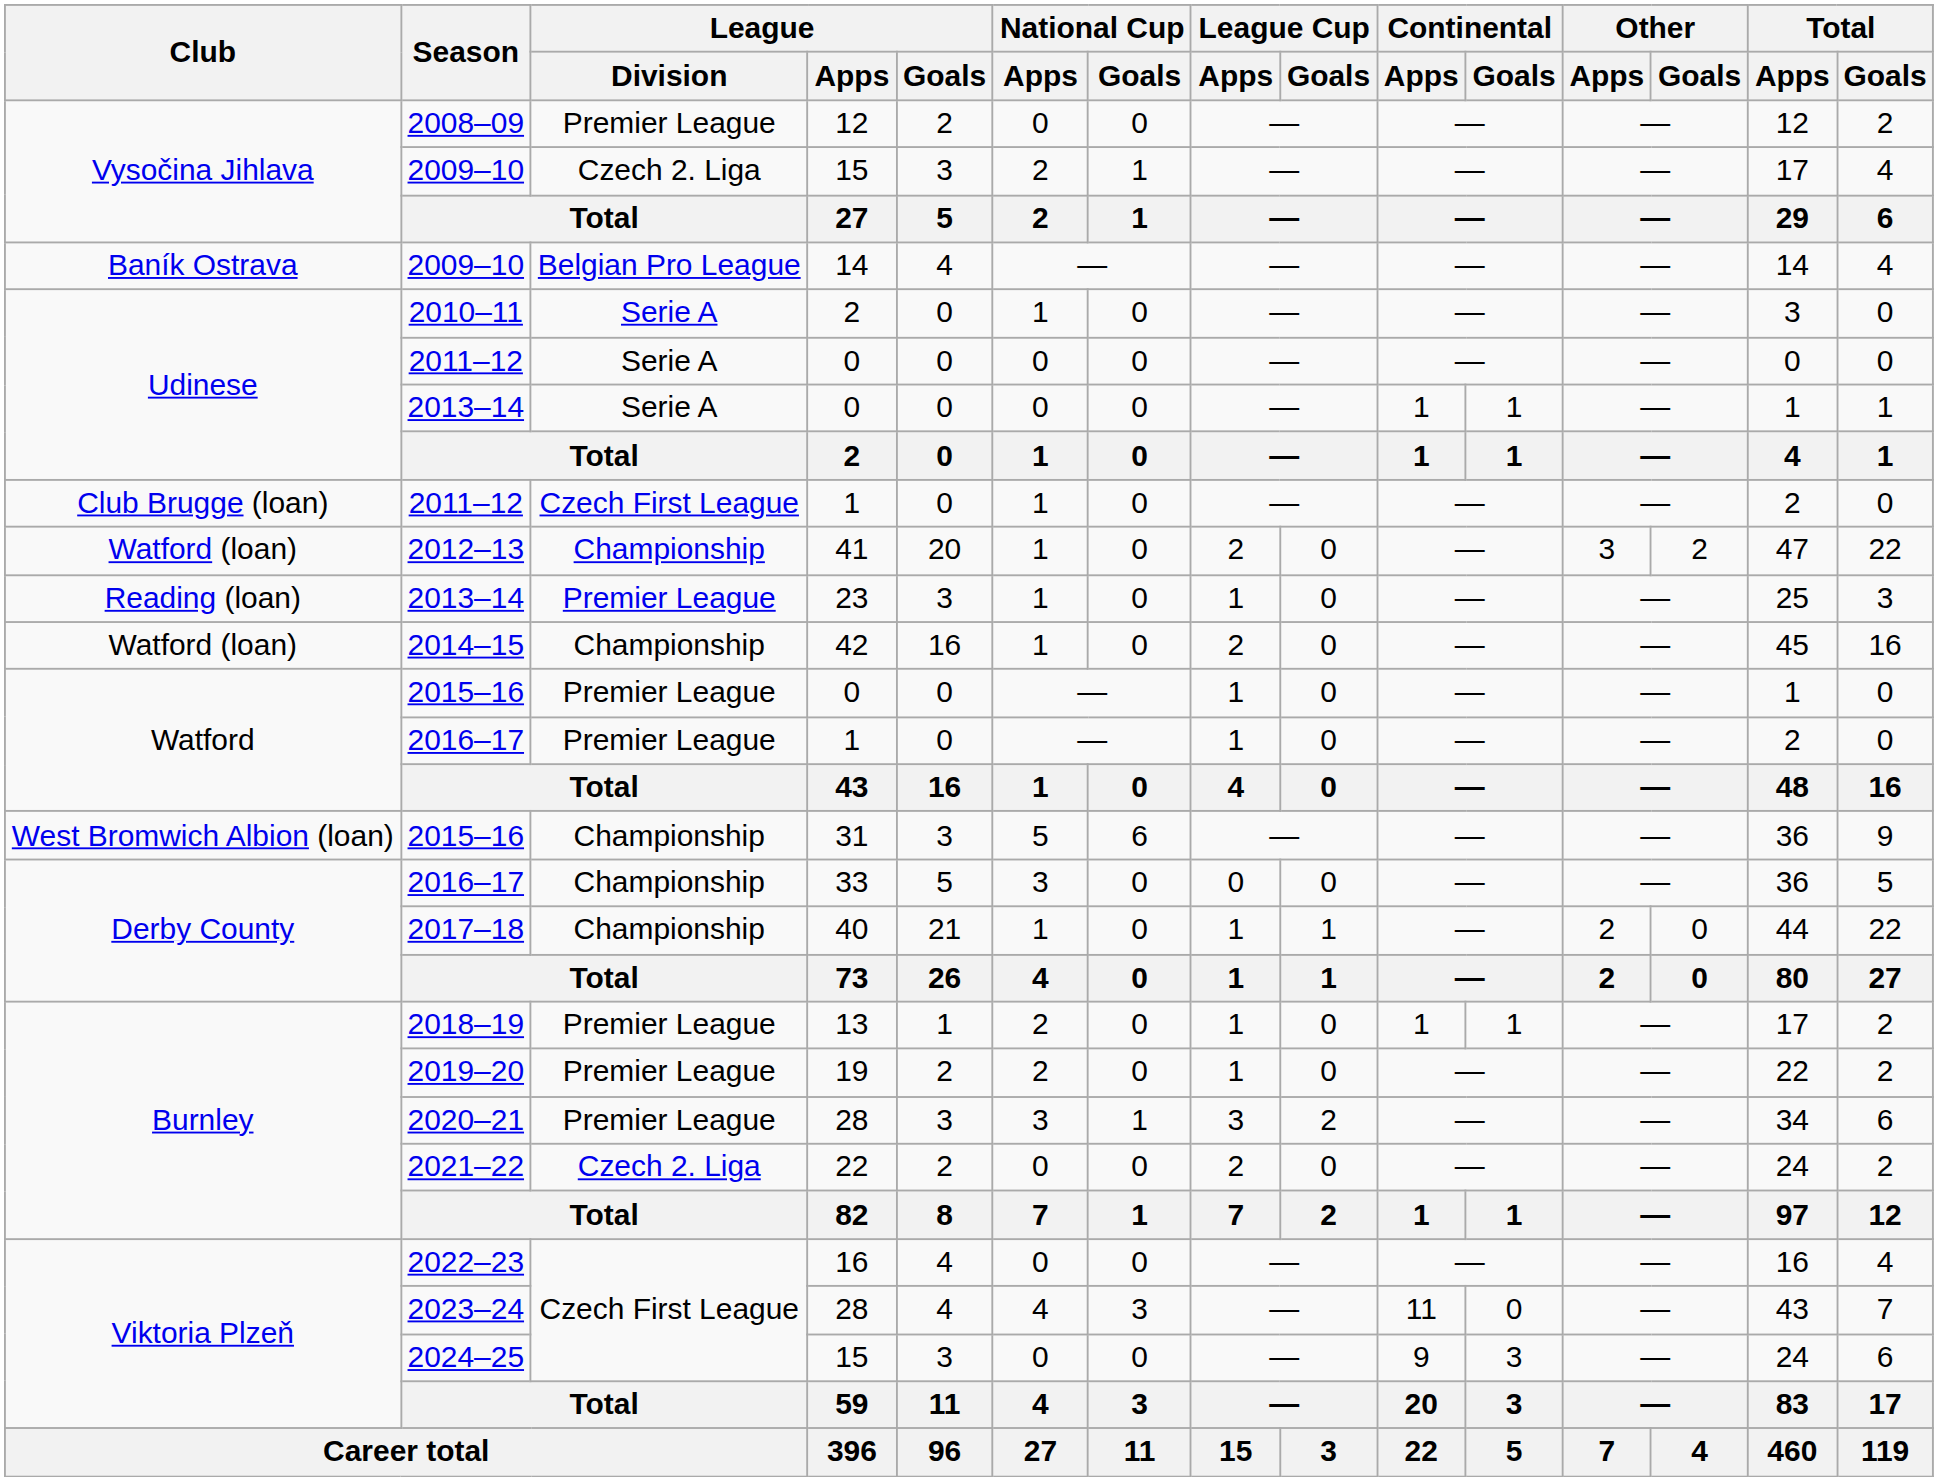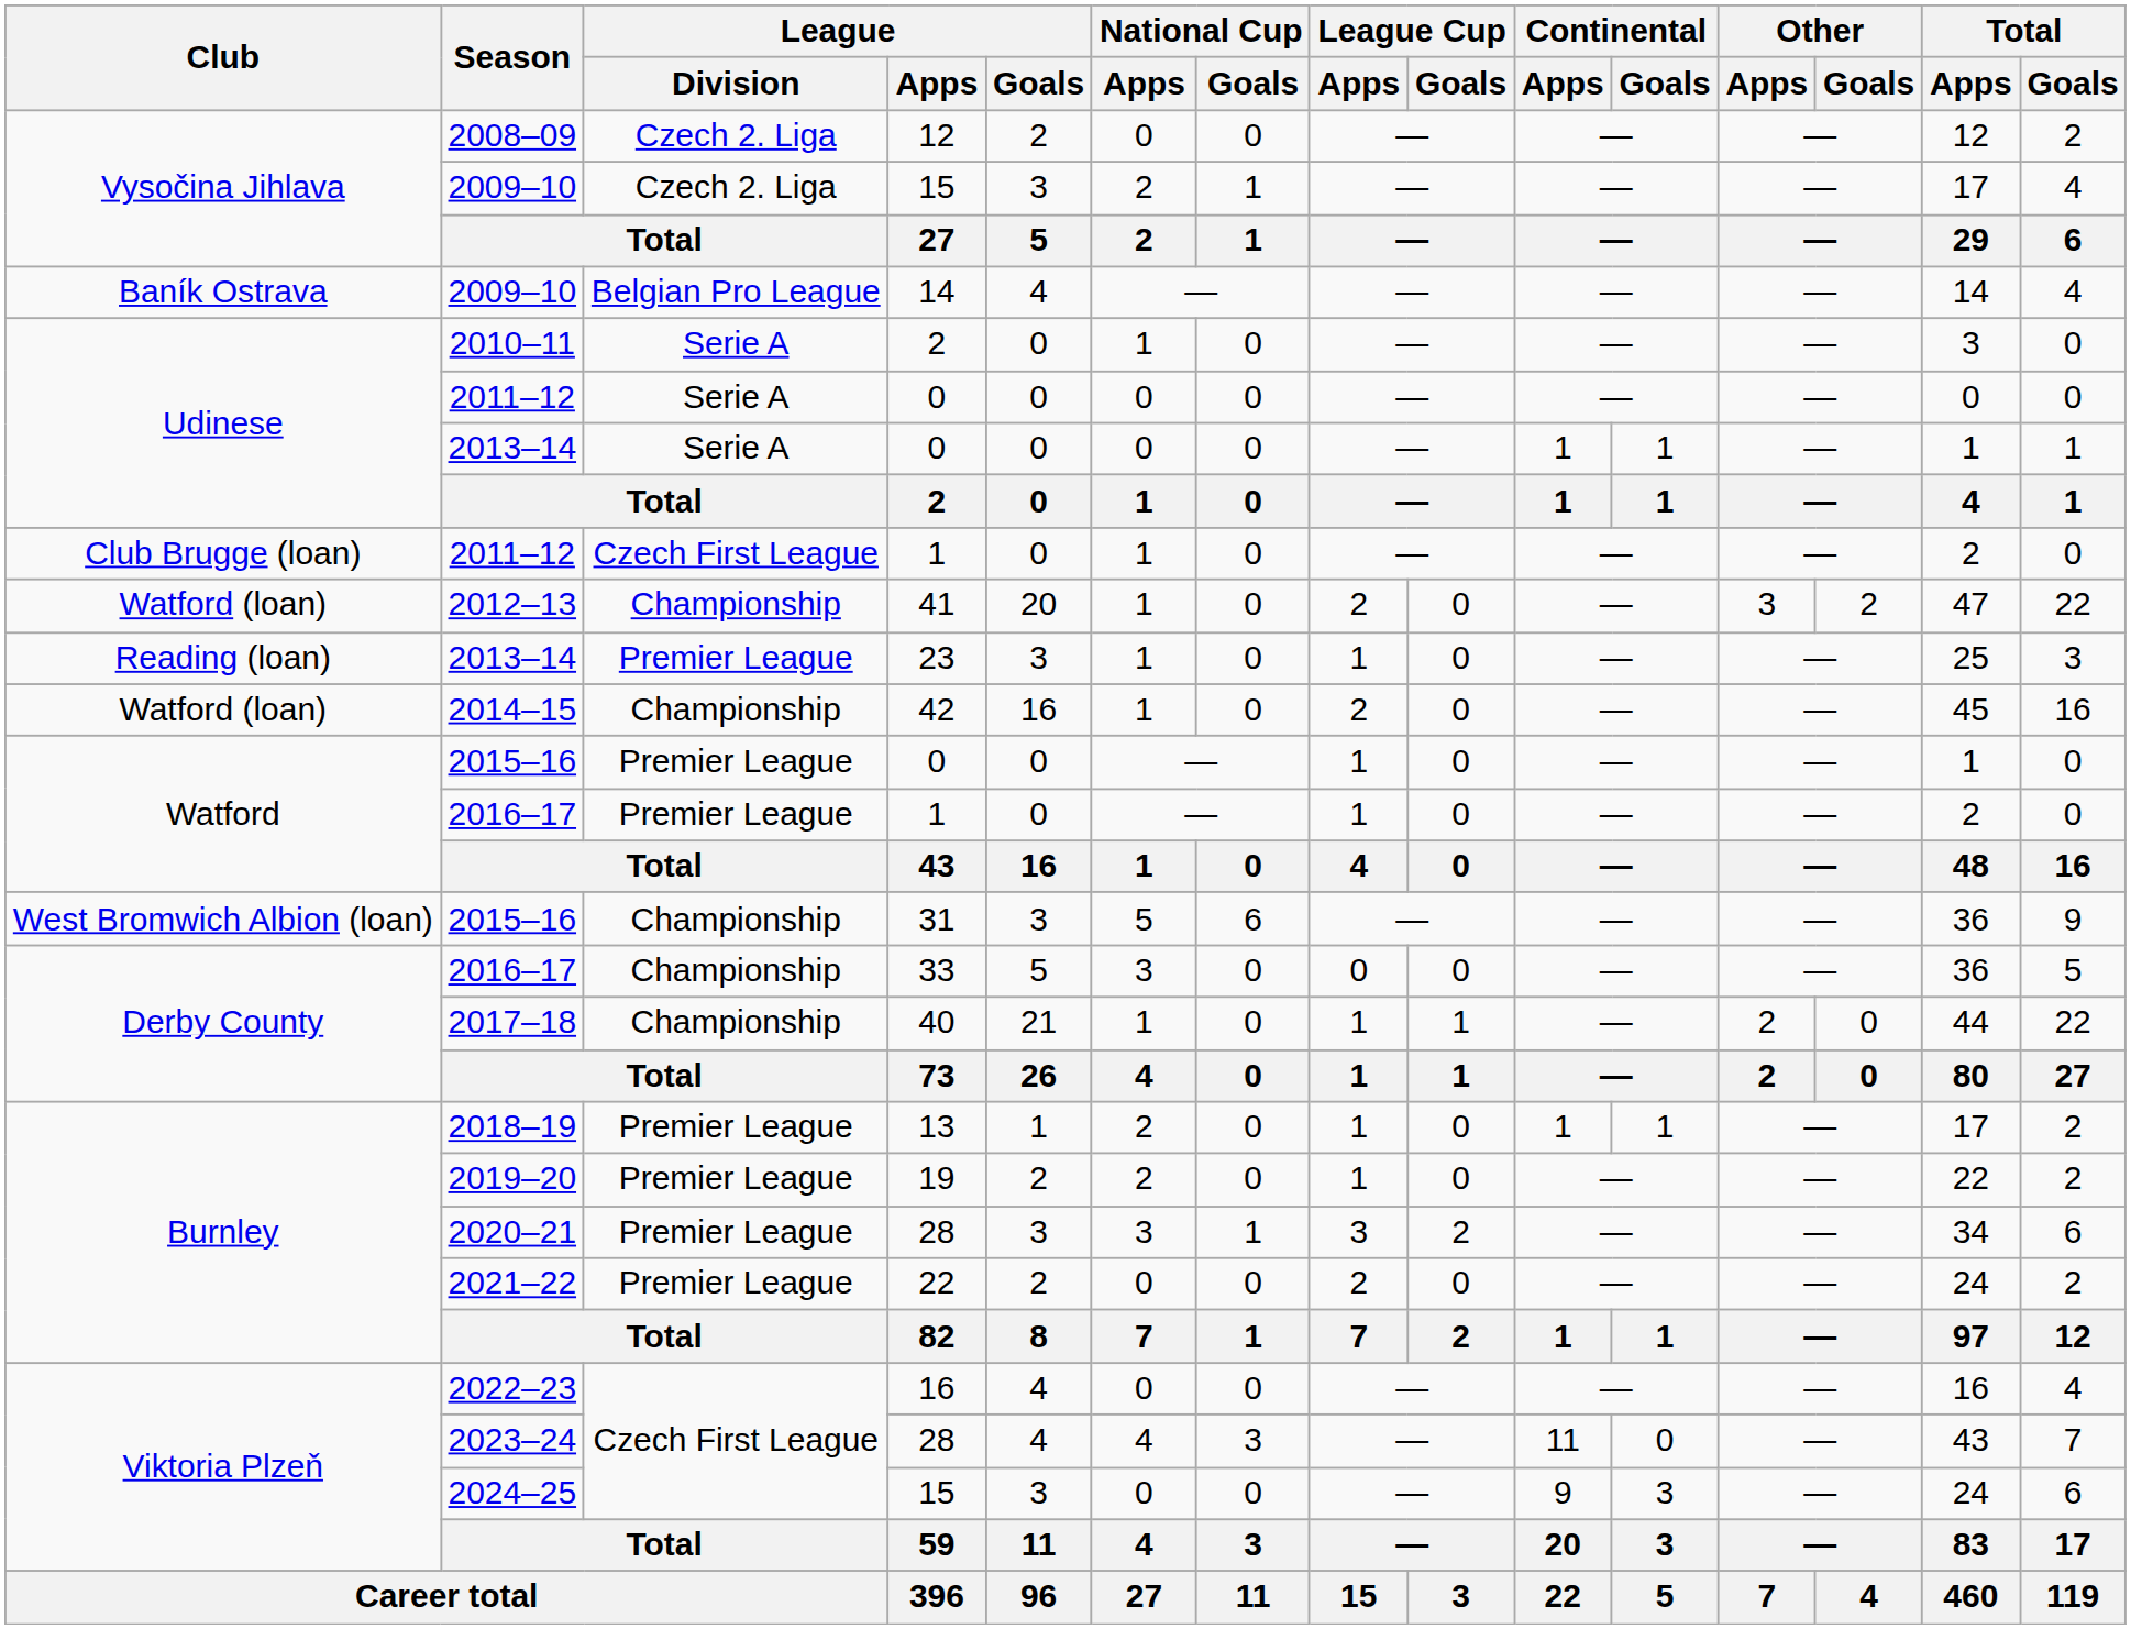 <table class=wikitable style="text-align: center;">
 <tr>
 <th rowspan=2>Club</th>
 <th rowspan=2>Season</th>
 <th colspan=3>League</th>
 <th colspan=2>National Cup</th>
 <th colspan=2>League Cup</th>
 <th colspan="2">Continental</th>
 <th colspan="2">Other</th>
 <th colspan="2">Total</th>
 </tr>
 <tr>
 <th>Division</th>
 <th>Apps</th>
 <th>Goals</th>
 <th>Apps</th>
 <th>Goals</th>
 <th>Apps</th>
 <th>Goals</th>
 <th>Apps</th>
 <th>Goals</th>
 <th>Apps</th>
 <th>Goals</th>
 <th>Apps</th>
 <th>Goals</th>
 </tr>
 <tr>
 <td rowspan="3"><a href='#'>Vysočina Jihlava</a></td>
 <td><a href='#'>2008–09</a></td>
-<td>Premier League</td>
+<td><a href='#'>Czech 2. Liga</a></td>
 <td>12</td>
 <td>2</td>
 <td>0</td>
 <td>0</td>
 <td colspan="2">—</td>
 <td colspan="2">—</td>
 <td colspan="2">—</td>
 <td>12</td>
 <td>2</td>
 </tr>
 <tr>
 <td><a href='#'>2009–10</a></td>
 <td>Czech 2. Liga</td>
 <td>15</td>
 <td>3</td>
 <td>2</td>
 <td>1</td>
 <td colspan="2">—</td>
 <td colspan="2">—</td>
 <td colspan="2">—</td>
 <td>17</td>
 <td>4</td>
 </tr>
 <tr>
 <th colspan="2">Total</th>
 <th>27</th>
 <th>5</th>
 <th>2</th>
 <th>1</th>
 <th colspan="2">—</th>
 <th colspan="2">—</th>
 <th colspan="2">—</th>
 <th>29</th>
 <th>6</th>
 </tr>
 <tr>
 <td rowspan="1"><a href='#'>Baník Ostrava</a></td>
 <td><a href='#'>2009–10</a></td>
 <td><a href='#'>Belgian Pro League</a></td>
 <td>14</td>
 <td>4</td>
 <td colspan="2">—</td>
 <td colspan="2">—</td>
 <td colspan="2">—</td>
 <td colspan="2">—</td>
 <td>14</td>
 <td>4</td>
 </tr>
 <tr>
 <td rowspan="4"><a href='#'>Udinese</a></td>
 <td><a href='#'>2010–11</a></td>
 <td><a href='#'>Serie A</a></td>
 <td>2</td>
 <td>0</td>
 <td>1</td>
 <td>0</td>
 <td colspan="2">—</td>
 <td colspan="2">—</td>
 <td colspan="2">—</td>
 <td>3</td>
 <td>0</td>
 </tr>
 <tr>
 <td><a href='#'>2011–12</a></td>
 <td>Serie A</td>
 <td>0</td>
 <td>0</td>
 <td>0</td>
 <td>0</td>
 <td colspan="2">—</td>
 <td colspan="2">—</td>
 <td colspan="2">—</td>
 <td>0</td>
 <td>0</td>
 </tr>
 <tr>
 <td><a href='#'>2013–14</a></td>
 <td>Serie A</td>
 <td>0</td>
 <td>0</td>
 <td>0</td>
 <td>0</td>
 <td colspan="2">—</td>
 <td>1</td>
 <td>1</td>
 <td colspan="2">—</td>
 <td>1</td>
 <td>1</td>
 </tr>
 <tr>
 <th colspan="2">Total</th>
 <th>2</th>
 <th>0</th>
 <th>1</th>
 <th>0</th>
 <th colspan="2">—</th>
 <th>1</th>
 <th>1</th>
 <th colspan="2">—</th>
 <th>4</th>
 <th>1</th>
 </tr>
 <tr>
 <td rowspan="1"><a href='#'>Club Brugge</a> (loan)</td>
 <td><a href='#'>2011–12</a></td>
 <td><a href='#'>Czech First League</a></td>
 <td>1</td>
 <td>0</td>
 <td>1</td>
 <td>0</td>
 <td colspan="2">—</td>
 <td colspan="2">—</td>
 <td colspan="2">—</td>
 <td>2</td>
 <td>0</td>
 </tr>
 <tr>
 <td><a href='#'>Watford</a> (loan)</td>
 <td><a href='#'>2012–13</a></td>
 <td><a href='#'>Championship</a></td>
 <td>41</td>
 <td>20</td>
 <td>1</td>
 <td>0</td>
 <td>2</td>
 <td>0</td>
 <td colspan="2">—</td>
 <td>3</td>
 <td>2</td>
 <td>47</td>
 <td>22</td>
 </tr>
 <tr>
 <td><a href='#'>Reading</a> (loan)</td>
 <td><a href='#'>2013–14</a></td>
 <td><a href='#'>Premier League</a></td>
 <td>23</td>
 <td>3</td>
 <td>1</td>
 <td>0</td>
 <td>1</td>
 <td>0</td>
 <td colspan="2">—</td>
 <td colspan="2">—</td>
 <td>25</td>
 <td>3</td>
 </tr>
 <tr>
 <td>Watford (loan)</td>
 <td><a href='#'>2014–15</a></td>
 <td>Championship</td>
 <td>42</td>
 <td>16</td>
 <td>1</td>
 <td>0</td>
 <td>2</td>
 <td>0</td>
 <td colspan="2">—</td>
 <td colspan="2">—</td>
 <td>45</td>
 <td>16</td>
 </tr>
 <tr>
 <td rowspan="3">Watford</td>
 <td><a href='#'>2015–16</a></td>
 <td>Premier League</td>
 <td>0</td>
 <td>0</td>
 <td colspan="2">—</td>
 <td>1</td>
 <td>0</td>
 <td colspan="2">—</td>
 <td colspan="2">—</td>
 <td>1</td>
 <td>0</td>
 </tr>
 <tr>
 <td><a href='#'>2016–17</a></td>
 <td>Premier League</td>
 <td>1</td>
 <td>0</td>
 <td colspan="2">—</td>
 <td>1</td>
 <td>0</td>
 <td colspan="2">—</td>
 <td colspan="2">—</td>
 <td>2</td>
 <td>0</td>
 </tr>
 <tr>
 <th colspan="2">Total</th>
 <th>43</th>
 <th>16</th>
 <th>1</th>
 <th>0</th>
 <th>4</th>
 <th>0</th>
 <th colspan="2">—</th>
 <th colspan="2">—</th>
 <th>48</th>
 <th>16</th>
 </tr>
 <tr>
 <td><a href='#'>West Bromwich Albion</a> (loan)</td>
 <td><a href='#'>2015–16</a></td>
 <td>Championship</td>
 <td>31</td>
 <td>3</td>
 <td>5</td>
 <td>6</td>
 <td colspan="2">—</td>
 <td colspan="2">—</td>
 <td colspan="2">—</td>
 <td>36</td>
 <td>9</td>
 </tr>
 <tr>
 <td rowspan="3"><a href='#'>Derby County</a></td>
 <td><a href='#'>2016–17</a></td>
 <td>Championship</td>
 <td>33</td>
 <td>5</td>
 <td>3</td>
 <td>0</td>
 <td>0</td>
 <td>0</td>
 <td colspan="2">—</td>
 <td colspan="2">—</td>
 <td>36</td>
 <td>5</td>
 </tr>
 <tr>
 <td><a href='#'>2017–18</a></td>
 <td>Championship</td>
 <td>40</td>
 <td>21</td>
 <td>1</td>
 <td>0</td>
 <td>1</td>
 <td>1</td>
 <td colspan="2">—</td>
 <td>2</td>
 <td>0</td>
 <td>44</td>
 <td>22</td>
 </tr>
 <tr>
 <th colspan="2">Total</th>
 <th>73</th>
 <th>26</th>
 <th>4</th>
 <th>0</th>
 <th>1</th>
 <th>1</th>
 <th colspan="2">—</th>
 <th>2</th>
 <th>0</th>
 <th>80</th>
 <th>27</th>
 </tr>
 <tr>
 <td rowspan="5"><a href='#'>Burnley</a></td>
 <td><a href='#'>2018–19</a></td>
 <td>Premier League</td>
 <td>13</td>
 <td>1</td>
 <td>2</td>
 <td>0</td>
 <td>1</td>
 <td>0</td>
 <td>1</td>
 <td>1</td>
 <td colspan="2">—</td>
 <td>17</td>
 <td>2</td>
 </tr>
 <tr>
 <td><a href='#'>2019–20</a></td>
 <td>Premier League</td>
 <td>19</td>
 <td>2</td>
 <td>2</td>
 <td>0</td>
 <td>1</td>
 <td>0</td>
 <td colspan="2">—</td>
 <td colspan="2">—</td>
 <td>22</td>
 <td>2</td>
 </tr>
 <tr>
 <td><a href='#'>2020–21</a></td>
 <td>Premier League</td>
 <td>28</td>
 <td>3</td>
 <td>3</td>
 <td>1</td>
 <td>3</td>
 <td>2</td>
 <td colspan="2">—</td>
 <td colspan="2">—</td>
 <td>34</td>
 <td>6</td>
 </tr>
 <tr>
 <td><a href='#'>2021–22</a></td>
-<td><a href='#'>Czech 2. Liga</a></td>
+<td>Premier League</td>
 <td>22</td>
 <td>2</td>
 <td>0</td>
 <td>0</td>
 <td>2</td>
 <td>0</td>
 <td colspan="2">—</td>
 <td colspan="2">—</td>
 <td>24</td>
 <td>2</td>
 </tr>
 <tr>
 <th colspan="2">Total</th>
 <th>82</th>
 <th>8</th>
 <th>7</th>
 <th>1</th>
 <th>7</th>
 <th>2</th>
 <th>1</th>
 <th>1</th>
 <th colspan="2">—</th>
 <th>97</th>
 <th>12</th>
 </tr>
 <tr>
 <td rowspan="4"><a href='#'>Viktoria Plzeň</a></td>
 <td><a href='#'>2022–23</a></td>
 <td rowspan="3">Czech First League</td>
 <td>16</td>
 <td>4</td>
 <td>0</td>
 <td>0</td>
 <td colspan="2">—</td>
 <td colspan="2">—</td>
 <td colspan="2">—</td>
 <td>16</td>
 <td>4</td>
 </tr>
 <tr>
 <td><a href='#'>2023–24</a></td>
 <td>28</td>
 <td>4</td>
 <td>4</td>
 <td>3</td>
 <td colspan="2">—</td>
 <td>11</td>
 <td>0</td>
 <td colspan="2">—</td>
 <td>43</td>
 <td>7</td>
 </tr>
 <tr>
 <td><a href='#'>2024–25</a></td>
 <td>15</td>
 <td>3</td>
 <td>0</td>
 <td>0</td>
 <td colspan="2">—</td>
 <td>9</td>
 <td>3</td>
 <td colspan="2">—</td>
 <td>24</td>
 <td>6</td>
 </tr>
 <tr>
 <th colspan="2">Total</th>
 <th>59</th>
 <th>11</th>
 <th>4</th>
 <th>3</th>
 <th colspan="2">—</th>
 <th>20</th>
 <th>3</th>
 <th colspan="2">—</th>
 <th>83</th>
 <th>17</th>
 </tr>
 <tr>
 <th colspan="3">Career total</th>
 <th>396</th>
 <th>96</th>
 <th>27</th>
 <th>11</th>
 <th>15</th>
 <th>3</th>
 <th>22</th>
 <th>5</th>
 <th>7</th>
 <th>4</th>
 <th>460</th>
 <th>119</th>
 </tr>
 </table>
